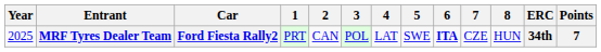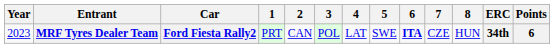 <table class="wikitable" style="text-align:center; font-size:90%;">
 <tr>
 <th>Year</th>
 <th>Entrant</th>
 <th>Car</th>
 <th>1</th>
 <th>2</th>
 <th>3</th>
 <th>4</th>
 <th>5</th>
 <th>6</th>
 <th>7</th>
 <th>8</th>
 <th>ERC</th>
 <th>Points</th>
 </tr>
 <tr>
-<td><a href='#'>2025</a></td>
+<td><a href='#'>2023</a></td>
 <th><a href='#'>MRF Tyres Dealer Team</a></th>
 <th><a href='#'>Ford Fiesta Rally2</a></th>
 <td style="background:#DFFFDF;"><a href='#'>PRT</a><br></td>
 <td><a href='#'>CAN</a></td>
 <td style="background:#DFFFDF;"><a href='#'>POL</a><br></td>
 <td><a href='#'>LAT</a></td>
 <td><a href='#'>SWE</a></td>
 <td><strong><a href='#'>ITA</a></strong></td>
 <td><a href='#'>CZE</a></td>
 <td><a href='#'>HUN</a></td>
 <th>34th</th>
-<th>7</th>
+<th>6</th>
 </tr>
 </table>
